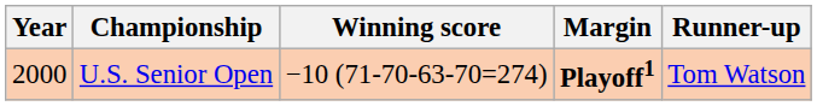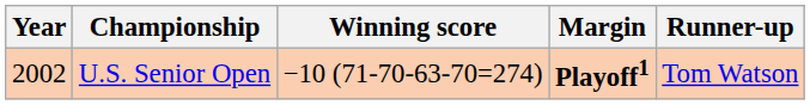 <table class="wikitable">
 <tr>
 <th>Year</th>
 <th>Championship</th>
 <th>Winning score</th>
 <th>Margin</th>
 <th>Runner-up</th>
 </tr>
 <tr style="background:#FBCEB1;">
-<td>2000</td>
+<td>2002</td>
 <td><a href='#'>U.S. Senior Open</a></td>
 <td>−10 (71-70-63-70=274)</td>
 <td><strong>Playoff<sup>1</sup></strong></td>
 <td> <a href='#'>Tom Watson</a></td>
 </tr>
 </table>
